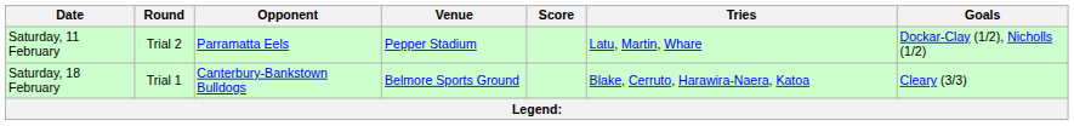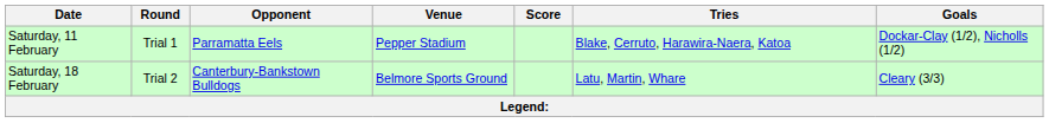 <table style="font-size:75%;" class="wikitable">
 <tr>
 <th width="115">Date</th>
 <th width="50">Round</th>
 <th width="170">Opponent</th>
 <th width="130">Venue</th>
 <th width="50">Score</th>
 <th width="285">Tries</th>
 <th width="155">Goals</th>
 </tr>
 <tr bgcolor= #CCFFCC>
 <td>Saturday, 11 February</td>
-<td style="text-align:center;">Trial 2</td>
+<td style="text-align:center;">Trial 1</td>
 <td> <a href='#'>Parramatta Eels</a></td>
 <td><a href='#'>Pepper Stadium</a></td>
 <td style="text-align:center;"></td>
-<td><a href='#'>Latu</a>, <a href='#'>Martin</a>, <a href='#'>Whare</a></td>
+<td><a href='#'>Blake</a>, <a href='#'>Cerruto</a>, <a href='#'>Harawira-Naera</a>, <a href='#'>Katoa</a></td>
 <td><a href='#'>Dockar-Clay</a> (1/2), <a href='#'>Nicholls</a> (1/2)</td>
 </tr>
 <tr bgcolor= #CCFFCC>
 <td>Saturday, 18 February</td>
-<td style="text-align:center;">Trial 1</td>
+<td style="text-align:center;">Trial 2</td>
 <td> <a href='#'>Canterbury-Bankstown Bulldogs</a></td>
 <td><a href='#'>Belmore Sports Ground</a></td>
 <td style="text-align:center;"></td>
-<td><a href='#'>Blake</a>, <a href='#'>Cerruto</a>, <a href='#'>Harawira-Naera</a>, <a href='#'>Katoa</a></td>
+<td><a href='#'>Latu</a>, <a href='#'>Martin</a>, <a href='#'>Whare</a></td>
 <td><a href='#'>Cleary</a> (3/3)</td>
 </tr>
 <tr>
 <th colspan="7"><strong>Legend</strong>:    </th>
 </tr>
 </table>
